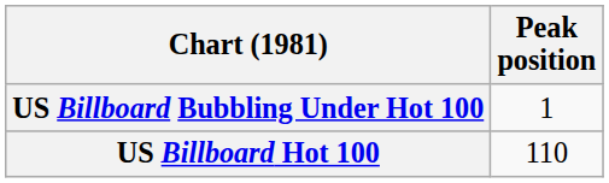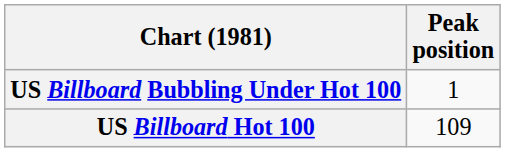 <table class="wikitable sortable plainrowheaders">
 <tr>
 <th>Chart (1981)</th>
 <th>Peak<br>position</th>
 </tr>
 <tr>
 <th scope="row">US <a href='#'><em>Billboard</em></a> <a href='#'>Bubbling Under Hot 100</a></th>
 <td align="center">1</td>
 </tr>
 <tr>
 <th scope="row">US <a href='#'><em>Billboard</em> Hot 100</a></th>
-<td align="center">110</td>
+<td align="center">109</td>
 </tr>
 </table>
